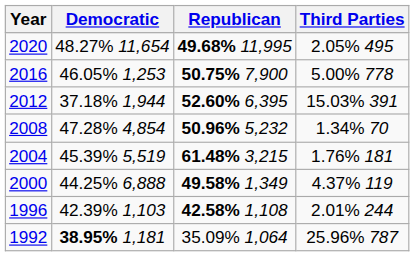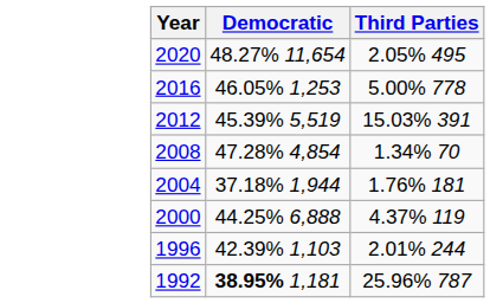 <table class="wikitable" style="float:right; margin:1em; font-size:95%;">
 <tr style="background:lightgrey;">
 <th>Year</th>
 <th><a href='#'>Democratic</a></th>
-<th><a href='#'>Republican</a></th>
 <th><a href='#'>Third Parties</a></th>
 </tr>
 <tr>
 <td align="center" ><a href='#'>2020</a></td>
 <td align="center" >48.27% <em>11,654</em></td>
-<td align="center" ><strong>49.68%</strong> <em>11,995</em></td>
 <td align="center" >2.05% <em>495</em></td>
 </tr>
 <tr>
 <td align="center" ><a href='#'>2016</a></td>
 <td align="center" >46.05% <em>1,253</em></td>
-<td align="center" ><strong>50.75%</strong> <em>7,900</em></td>
 <td align="center" >5.00% <em>778</em></td>
 </tr>
 <tr>
 <td align="center" ><a href='#'>2012</a></td>
-<td align="center" >37.18% <em>1,944</em></td>
-<td align="center" ><strong>52.60%</strong> <em>6,395</em></td>
+<td align="center" >45.39% <em>5,519</em></td>
 <td align="center" >15.03% <em>391</em></td>
 </tr>
 <tr>
 <td align="center" ><a href='#'>2008</a></td>
 <td align="center" >47.28% <em>4,854</em></td>
-<td align="center" ><strong>50.96%</strong> <em>5,232</em></td>
 <td align="center" >1.34% <em>70</em></td>
 </tr>
 <tr>
 <td align="center" ><a href='#'>2004</a></td>
-<td align="center" >45.39% <em>5,519</em></td>
-<td align="center" ><strong>61.48%</strong> <em>3,215</em></td>
+<td align="center" >37.18% <em>1,944</em></td>
 <td align="center" >1.76% <em>181</em></td>
 </tr>
 <tr>
 <td align="center" ><a href='#'>2000</a></td>
 <td align="center" >44.25% <em>6,888</em></td>
-<td align="center" ><strong>49.58%</strong> <em>1,349</em></td>
 <td align="center" >4.37% <em>119</em></td>
 </tr>
 <tr>
 <td align="center" ><a href='#'>1996</a></td>
 <td align="center" >42.39% <em>1,103</em></td>
-<td align="center" ><strong>42.58%</strong> <em>1,108</em></td>
 <td align="center" >2.01% <em>244</em></td>
 </tr>
 <tr>
 <td align="center" ><a href='#'>1992</a></td>
 <td align="center" ><strong>38.95%</strong> <em>1,181</em></td>
-<td align="center" >35.09% <em>1,064</em></td>
 <td align="center" >25.96% <em>787</em></td>
 </tr>
 </table>
